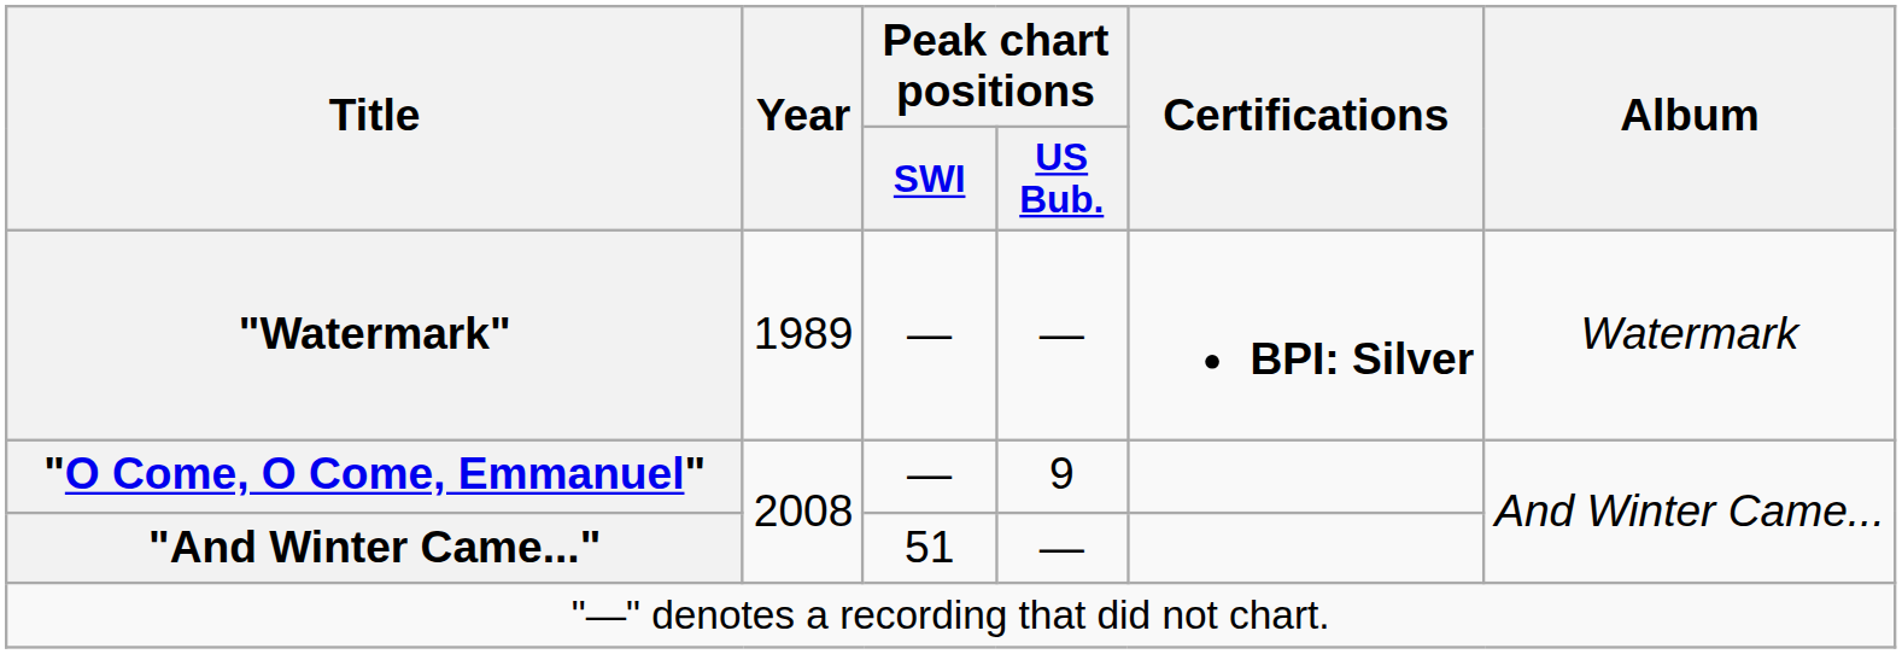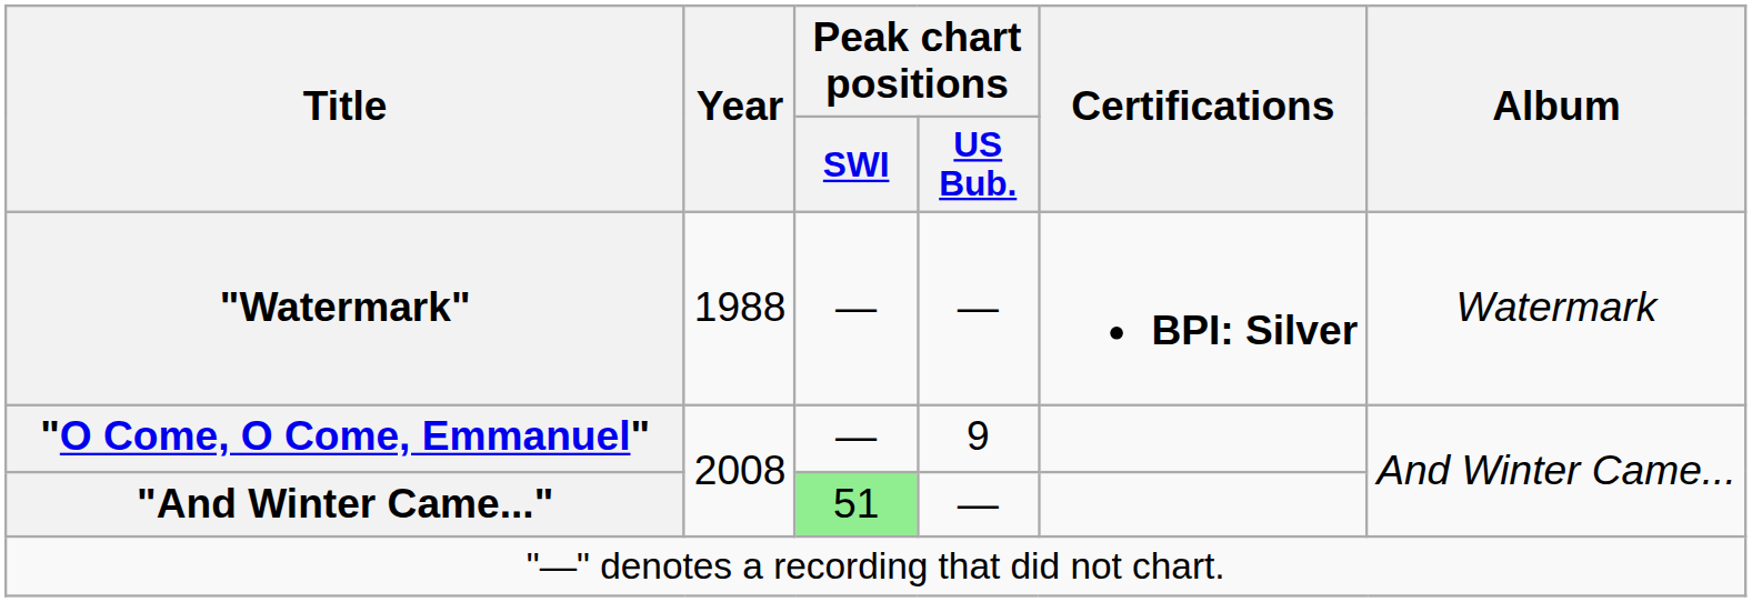 <table class="wikitable plainrowheaders" style="text-align:center;" border="1">
 <tr>
 <th scope="col" rowspan="2" style="width:16em;">Title</th>
 <th scope="col" rowspan="2">Year</th>
 <th scope="col" colspan="2">Peak chart positions</th>
 <th scope="col" rowspan="2">Certifications</th>
 <th scope="col" rowspan="2">Album</th>
 </tr>
 <tr>
 <th style="width:3em;font-size:85%"><a href='#'>SWI</a><br></th>
 <th style="width:3em;font-size:85%"><a href='#'>US Bub.</a><br></th>
 </tr>
 <tr>
 <th scope="row" align="left">"Watermark"</th>
-<td>1989</td>
+<td>1988</td>
 <td>—</td>
 <td>—</td>
 <td><strong><br><ul><li>BPI: Silver</li></ul></strong></td>
 <td><em>Watermark</em></td>
 </tr>
 <tr>
 <th scope="row" align="left">"<a href='#'>O Come, O Come, Emmanuel</a>"</th>
 <td rowspan=2>2008</td>
 <td>—</td>
 <td>9</td>
 <td></td>
 <td rowspan="2"><em>And Winter Came...</em></td>
 </tr>
 <tr>
 <th scope="row" align="left">"And Winter Came..."</th>
-<td>51</td>
+<td style="background: lightgreen;">51</td>
 <td>—</td>
 <td></td>
 </tr>
 <tr>
 <td colspan="14" style="font-size:90%">"—" denotes a recording that did not chart.</td>
 </tr>
 </table>
